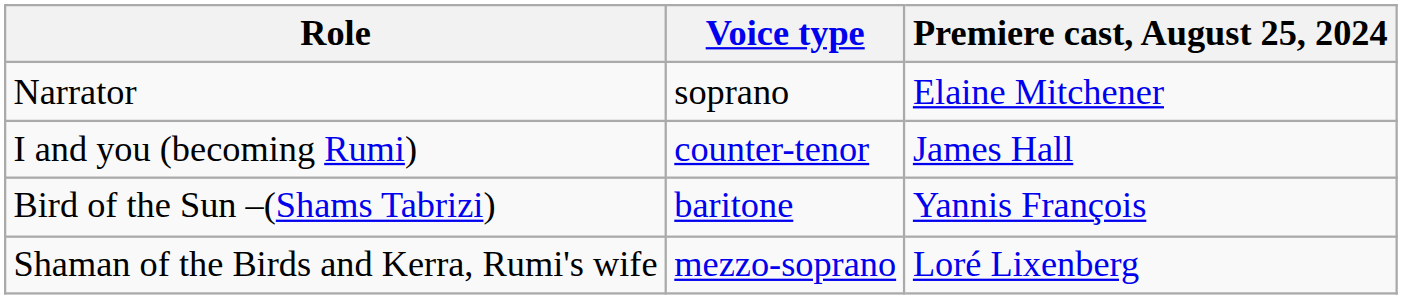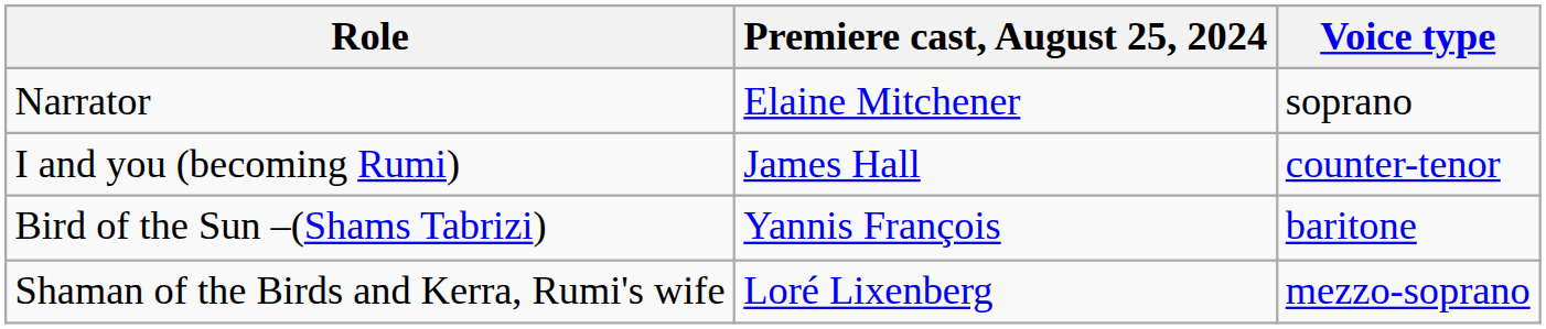 <table class="wikitable">
 <tr>
 <th>Role</th>
+<th>Premiere cast, August 25, 2024<br></th>
 <th><a href='#'>Voice type</a></th>
-<th>Premiere cast, August 25, 2024<br></th>
 </tr>
 <tr>
 <td>Narrator</td>
+<td><a href='#'>Elaine Mitchener</a></td>
 <td>soprano</td>
-<td><a href='#'>Elaine Mitchener</a></td>
 </tr>
 <tr>
 <td>I and you (becoming <a href='#'>Rumi</a>)</td>
+<td><a href='#'>James Hall</a></td>
 <td><a href='#'>counter-tenor</a></td>
-<td><a href='#'>James Hall</a></td>
 </tr>
 <tr>
 <td>Bird of the Sun –(<a href='#'>Shams Tabrizi</a>)</td>
+<td><a href='#'>Yannis François</a></td>
 <td><a href='#'>baritone</a></td>
-<td><a href='#'>Yannis François</a></td>
 </tr>
 <tr>
 <td>Shaman of the Birds and Kerra, Rumi's wife</td>
+<td><a href='#'>Loré Lixenberg</a></td>
 <td><a href='#'>mezzo-soprano</a></td>
-<td><a href='#'>Loré Lixenberg</a></td>
 </tr>
 </table>
